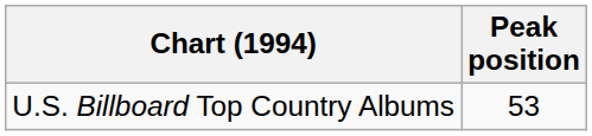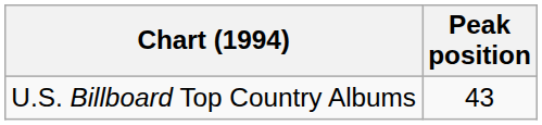 <table class="wikitable">
 <tr>
 <th>Chart (1994)</th>
 <th>Peak<br>position</th>
 </tr>
 <tr>
 <td>U.S. <em>Billboard</em> Top Country Albums</td>
-<td align="center">53</td>
+<td align="center">43</td>
 </tr>
 </table>
